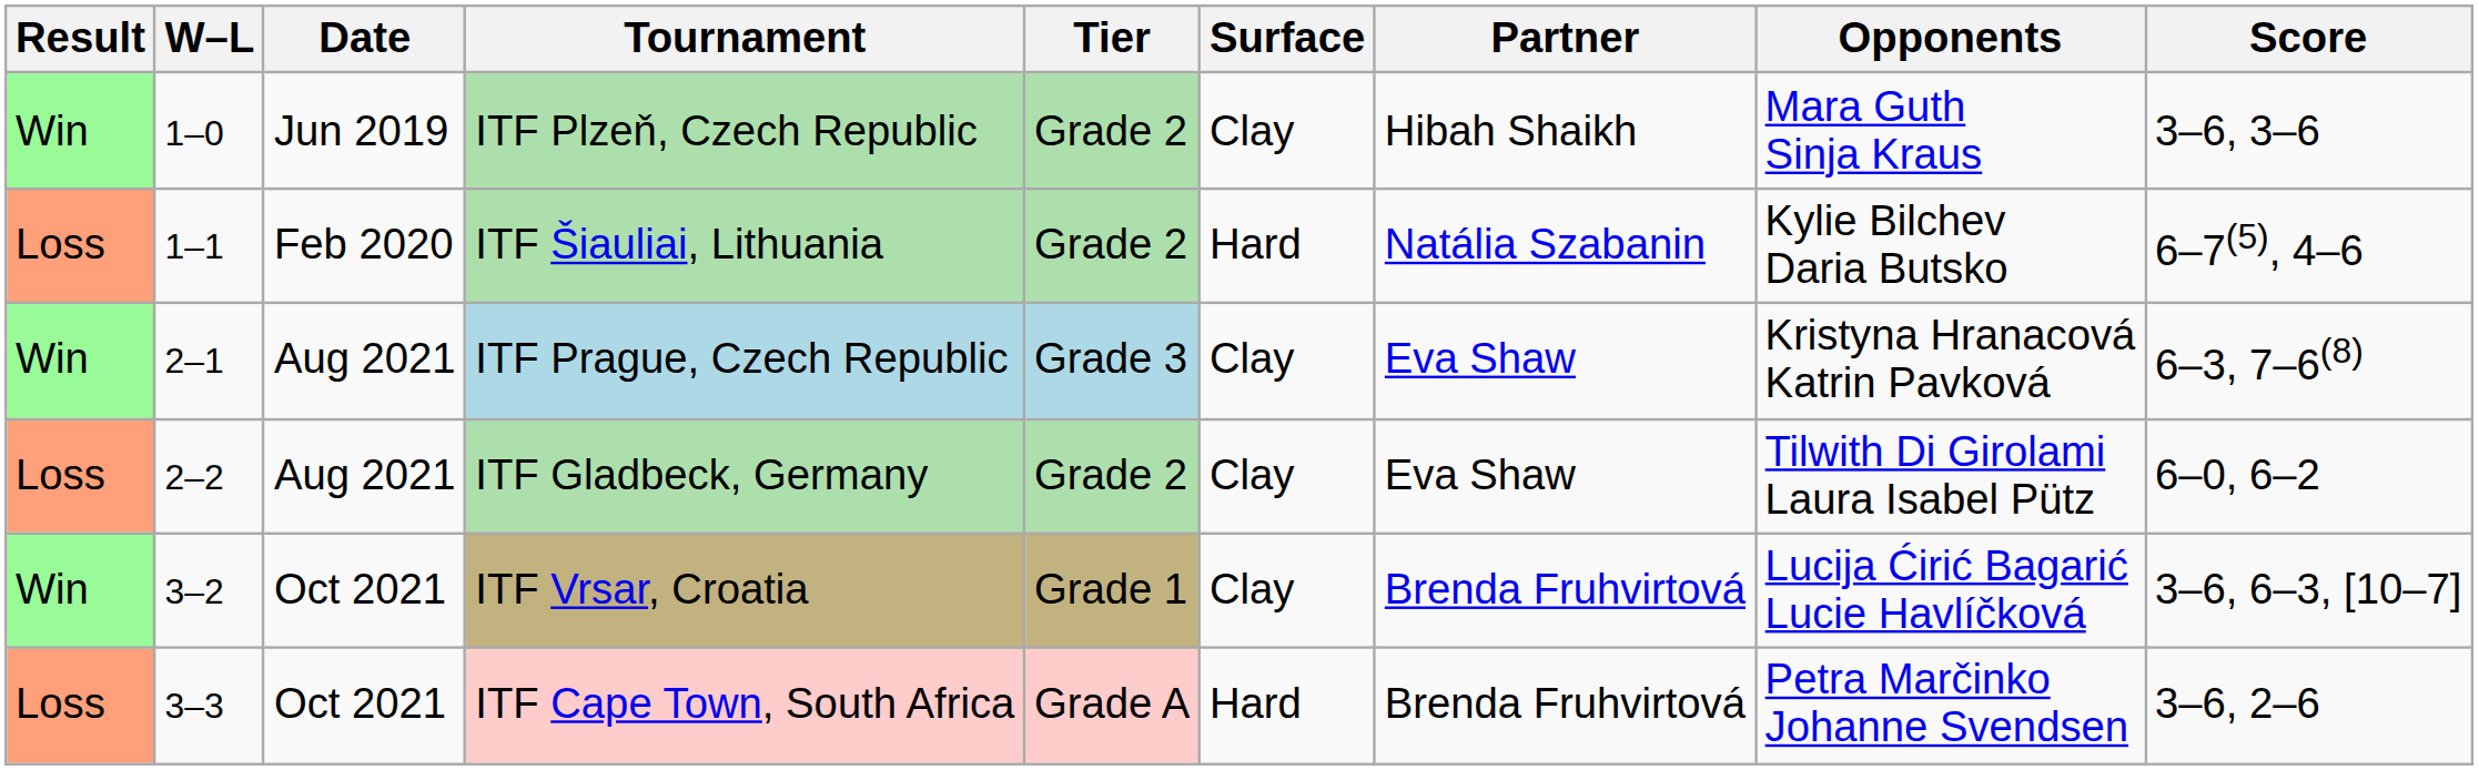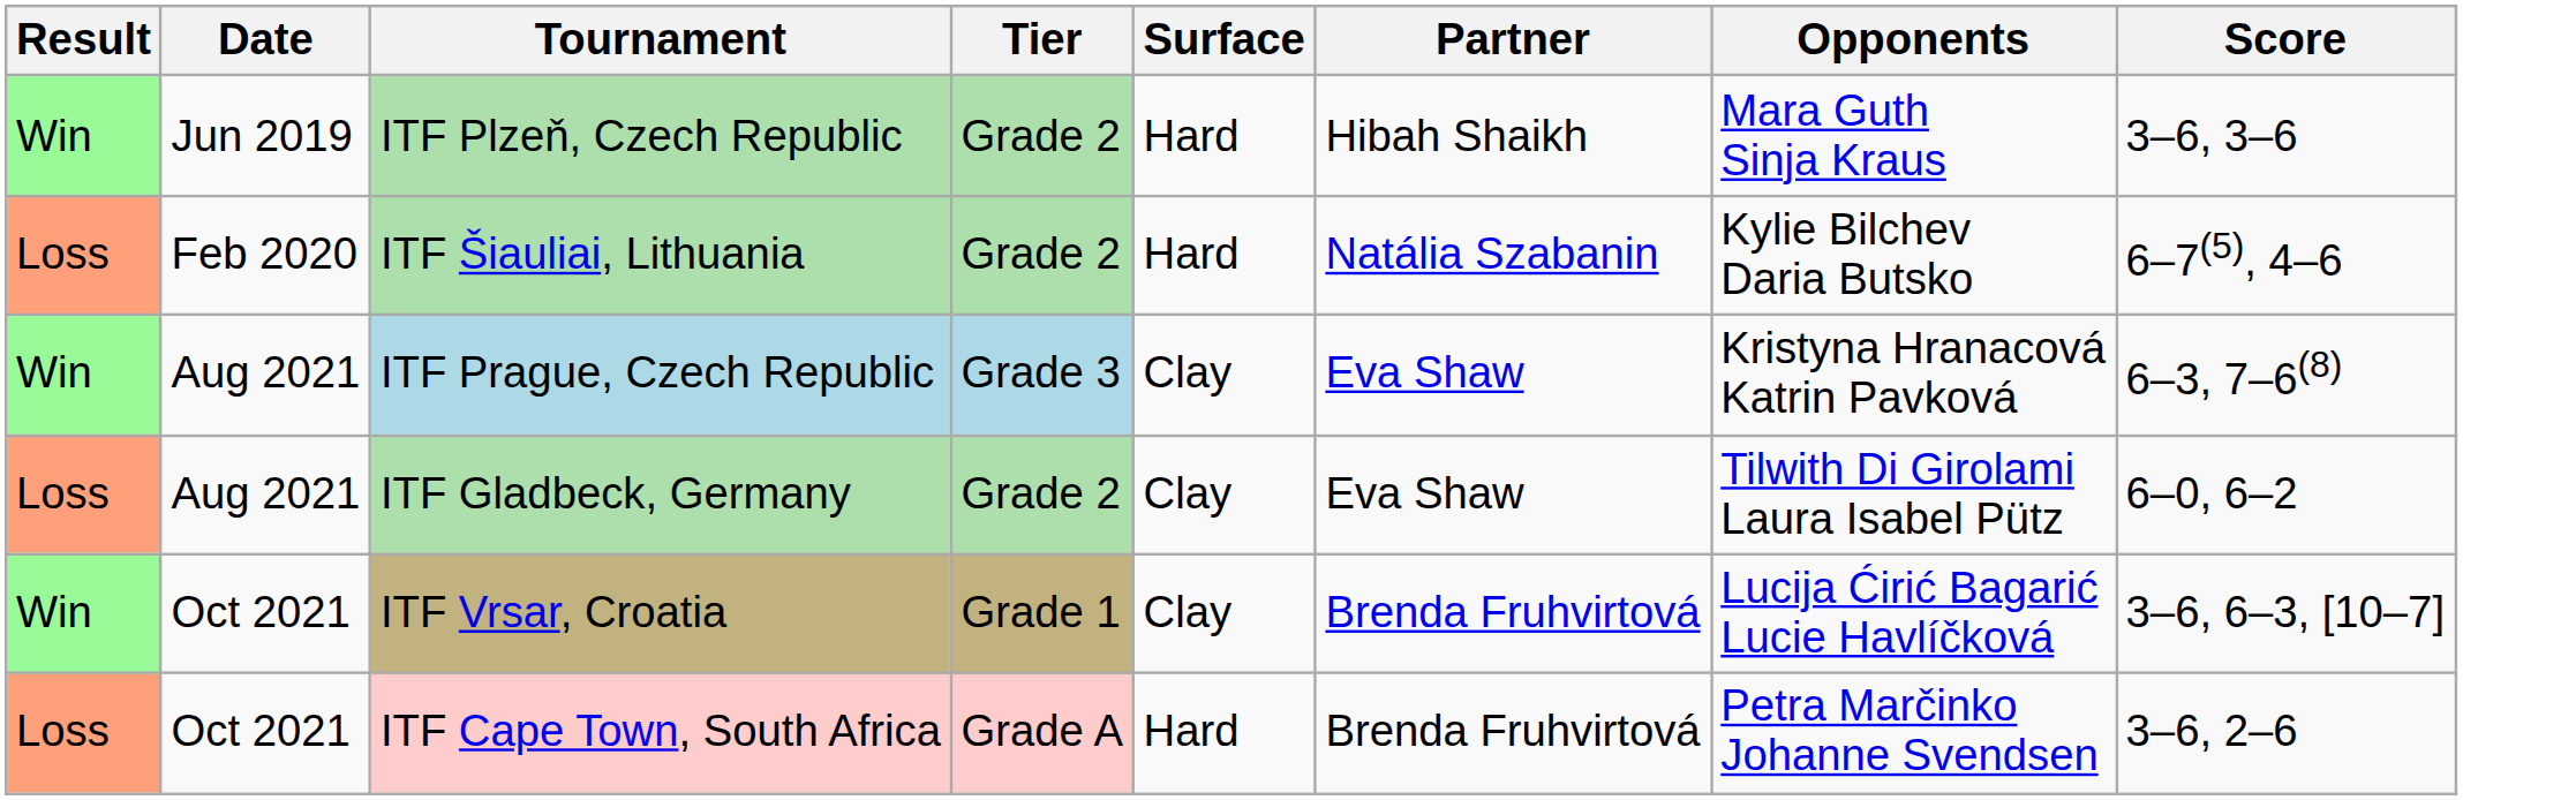 <table class="wikitable sortable">
 <tr>
 <th>Result</th>
-<th class="unsortable">W–L</th>
 <th>Date</th>
 <th>Tournament</th>
 <th>Tier</th>
 <th>Surface</th>
 <th>Partner</th>
 <th>Opponents</th>
 <th class="unsortable">Score</th>
 </tr>
 <tr>
 <td bgcolor="98FB98">Win</td>
-<td><small>1–0</small></td>
 <td>Jun 2019</td>
 <td bgcolor="#addfad">ITF Plzeň, Czech Republic</td>
 <td bgcolor="#addfad">Grade 2</td>
-<td>Clay</td>
+<td>Hard</td>
 <td> Hibah Shaikh</td>
 <td> <a href='#'>Mara Guth</a> <br>  <a href='#'>Sinja Kraus</a></td>
 <td>3–6, 3–6</td>
 </tr>
 <tr>
 <td bgcolor="ffa07a">Loss</td>
-<td><small>1–1</small></td>
 <td>Feb 2020</td>
 <td bgcolor=addfad>ITF <a href='#'>Šiauliai</a>, Lithuania</td>
 <td bgcolor=addfad>Grade 2</td>
 <td>Hard</td>
 <td> <a href='#'>Natália Szabanin</a></td>
 <td> Kylie Bilchev <br>  Daria Butsko</td>
 <td>6–7<sup>(5)</sup>, 4–6</td>
 </tr>
 <tr>
 <td bgcolor="98FB98">Win</td>
-<td><small>2–1</small></td>
 <td>Aug 2021</td>
 <td bgcolor=lightblue>ITF Prague, Czech Republic</td>
 <td bgcolor=lightblue>Grade 3</td>
 <td>Clay</td>
 <td> <a href='#'>Eva Shaw</a></td>
 <td> Kristyna Hranacová <br>  Katrin Pavková</td>
 <td>6–3, 7–6<sup>(8)</sup></td>
 </tr>
 <tr>
 <td bgcolor="ffa07a">Loss</td>
-<td><small>2–2</small></td>
 <td>Aug 2021</td>
 <td bgcolor=addfad>ITF Gladbeck, Germany</td>
 <td bgcolor=addfad>Grade 2</td>
 <td>Clay</td>
 <td> Eva Shaw</td>
 <td> <a href='#'>Tilwith Di Girolami</a> <br>  Laura Isabel Pütz</td>
 <td>6–0, 6–2</td>
 </tr>
 <tr>
 <td bgcolor="98FB98">Win</td>
-<td><small>3–2</small></td>
 <td>Oct 2021</td>
 <td bgcolor=c2b280>ITF <a href='#'>Vrsar</a>, Croatia</td>
 <td bgcolor=c2b280>Grade 1</td>
 <td>Clay</td>
 <td> <a href='#'>Brenda Fruhvirtová</a></td>
 <td> <a href='#'>Lucija Ćirić Bagarić</a> <br>  <a href='#'>Lucie Havlíčková</a></td>
 <td>3–6, 6–3, [10–7]</td>
 </tr>
 <tr>
 <td bgcolor="ffa07a">Loss</td>
-<td><small>3–3</small></td>
 <td>Oct 2021</td>
 <td bgcolor=#fcc>ITF <a href='#'>Cape Town</a>, South Africa</td>
 <td bgcolor=#fcc>Grade A</td>
 <td>Hard</td>
 <td> Brenda Fruhvirtová</td>
 <td> <a href='#'>Petra Marčinko</a> <br>  <a href='#'>Johanne Svendsen</a></td>
 <td>3–6, 2–6</td>
 </tr>
 </table>
